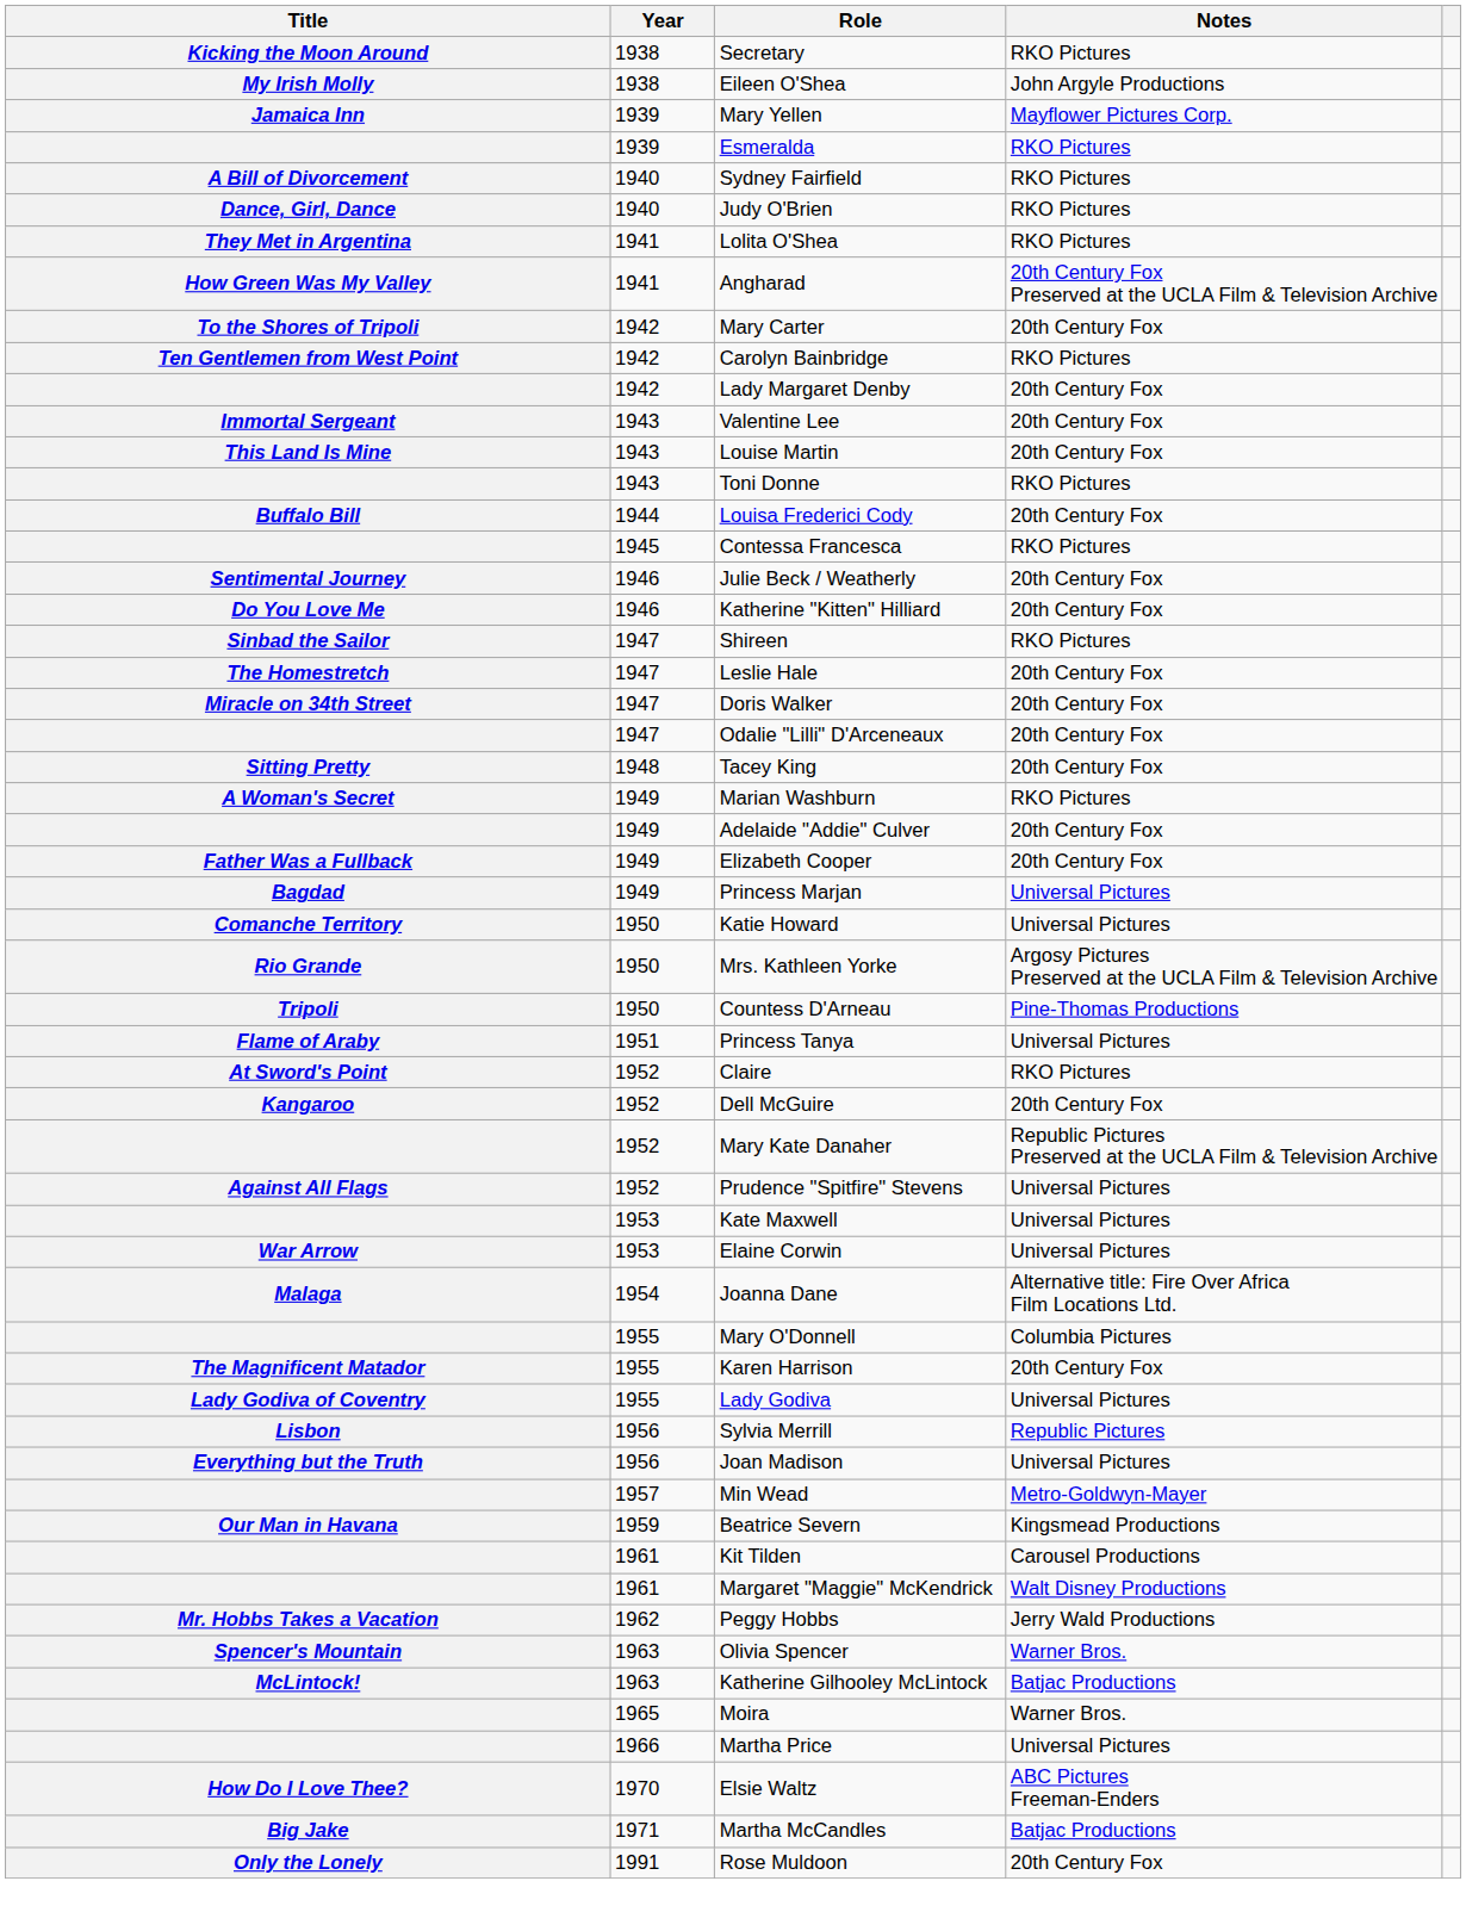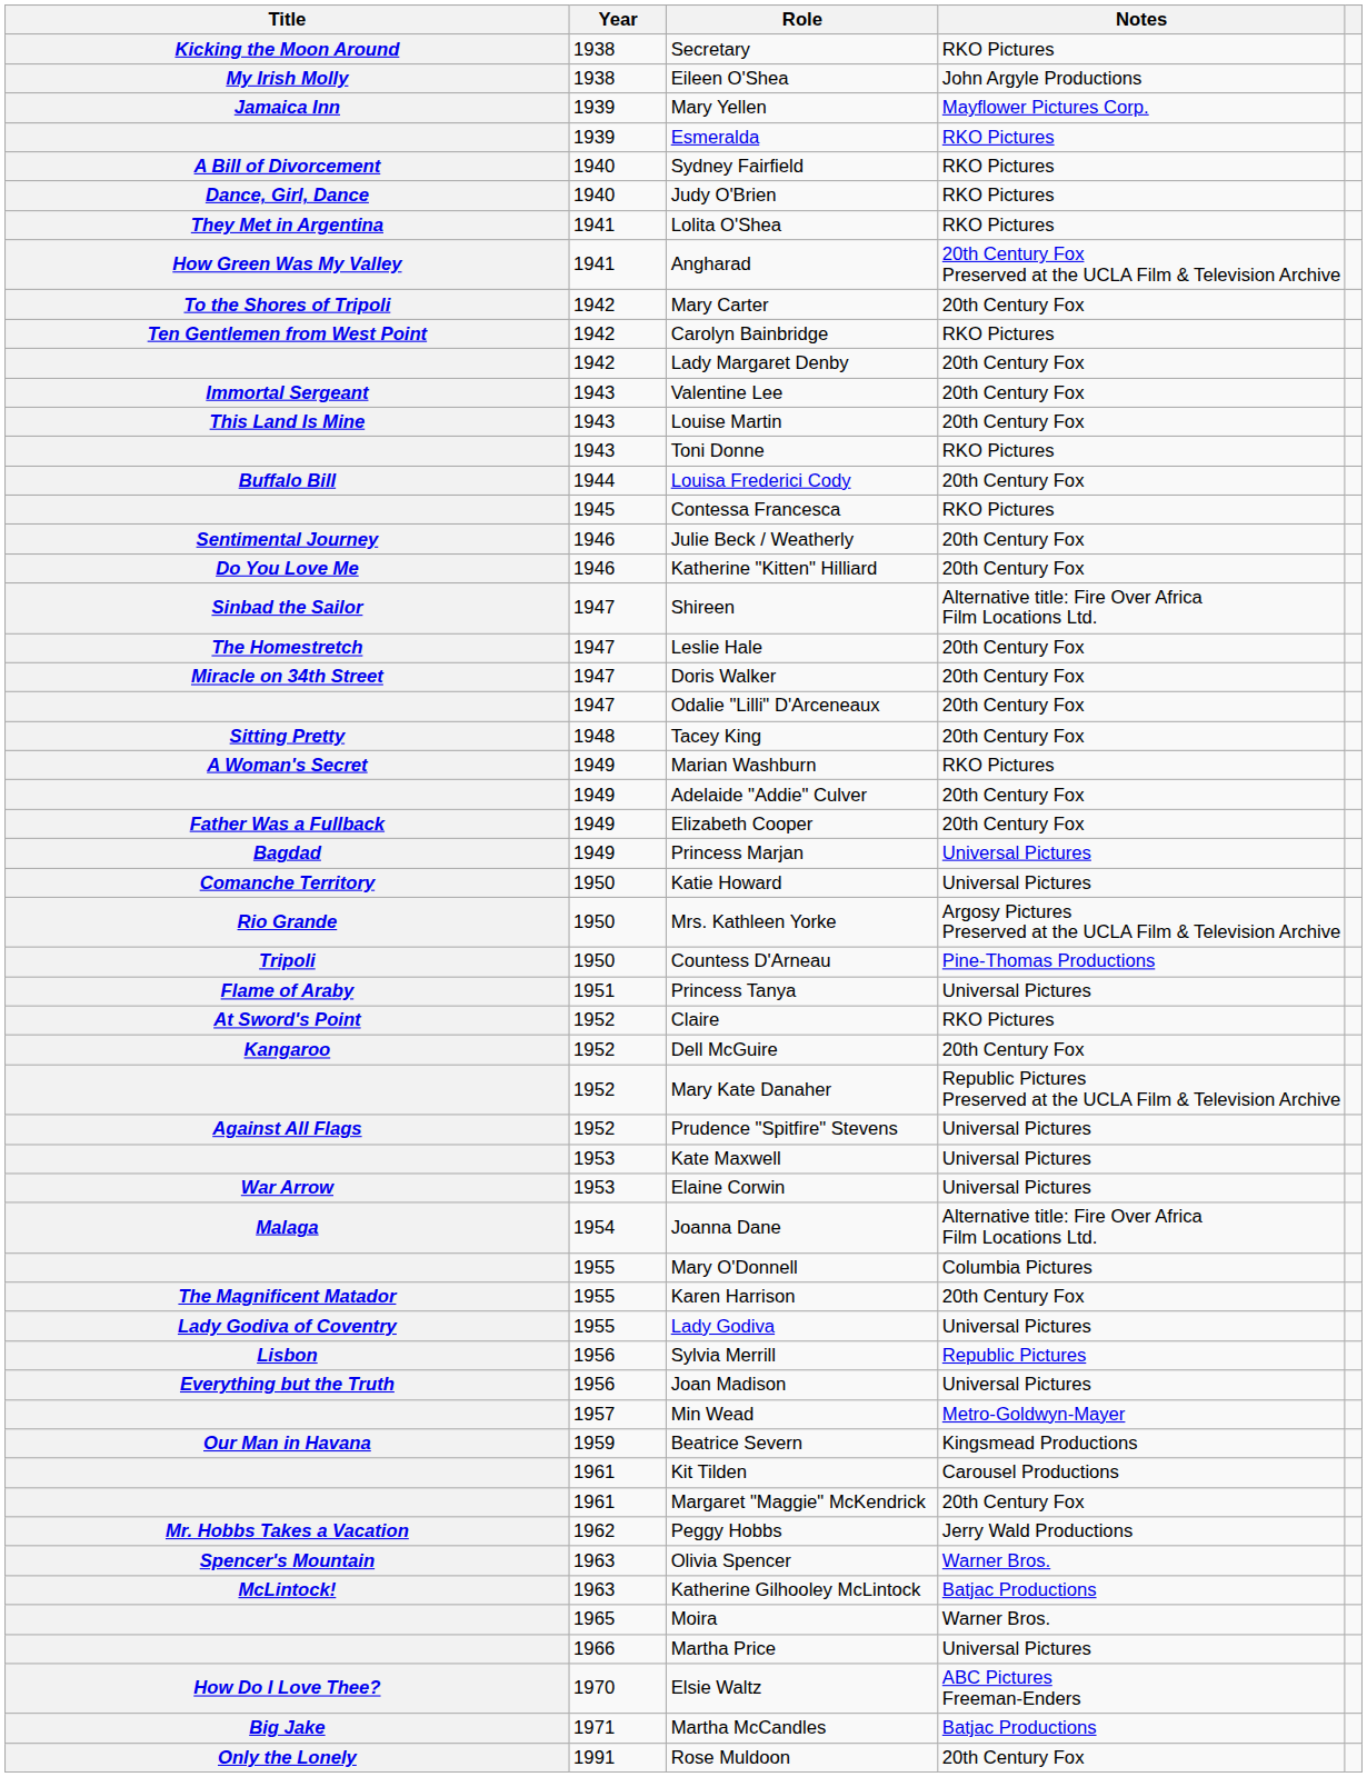 <table class="wikitable sortable plainrowheaders">
 <tr>
 <th scope="col">Title</th>
 <th scope="col">Year</th>
 <th scope="col" width = 20% class="unsortable">Role</th>
 <th scope="col" width = 30% class="unsortable">Notes</th>
 <th scope="col" class="unsortable"></th>
 </tr>
 <tr>
 <th scope="row"><em><a href='#'>Kicking the Moon Around</a></em></th>
 <td>1938</td>
 <td>Secretary</td>
 <td>RKO Pictures</td>
 <td align="center"></td>
 </tr>
 <tr>
 <th scope="row"><em><a href='#'>My Irish Molly</a></em></th>
 <td>1938</td>
 <td>Eileen O'Shea</td>
 <td>John Argyle Productions</td>
 <td align="center"></td>
 </tr>
 <tr>
 <th scope="row"><em><a href='#'>Jamaica Inn</a></em></th>
 <td>1939</td>
 <td>Mary Yellen</td>
 <td><a href='#'>Mayflower Pictures Corp.</a></td>
 <td align="center"></td>
 </tr>
 <tr>
 <th scope="row"></th>
 <td>1939</td>
 <td><a href='#'>Esmeralda</a></td>
 <td><a href='#'>RKO Pictures</a></td>
 <td align="center"></td>
 </tr>
 <tr>
 <th scope="row"><em><a href='#'>A Bill of Divorcement</a></em></th>
 <td>1940</td>
 <td>Sydney Fairfield</td>
 <td>RKO Pictures</td>
 <td align="center"></td>
 </tr>
 <tr>
 <th scope="row"><em><a href='#'>Dance, Girl, Dance</a></em></th>
 <td>1940</td>
 <td>Judy O'Brien</td>
 <td>RKO Pictures</td>
 <td align="center"></td>
 </tr>
 <tr>
 <th scope="row"><em><a href='#'>They Met in Argentina</a></em></th>
 <td>1941</td>
 <td>Lolita O'Shea</td>
 <td>RKO Pictures</td>
 <td align="center"></td>
 </tr>
 <tr>
 <th scope="row"><em><a href='#'>How Green Was My Valley</a></em></th>
 <td>1941</td>
 <td>Angharad<br></td>
 <td><a href='#'>20th Century Fox</a><br> Preserved at the UCLA Film & Television Archive</td>
 <td align="center"></td>
 </tr>
 <tr>
 <th scope="row"><em><a href='#'>To the Shores of Tripoli</a></em></th>
 <td>1942</td>
 <td>Mary Carter</td>
 <td>20th Century Fox</td>
 <td align="center"></td>
 </tr>
 <tr>
 <th scope="row"><em><a href='#'>Ten Gentlemen from West Point</a></em></th>
 <td>1942</td>
 <td>Carolyn Bainbridge</td>
 <td>RKO Pictures</td>
 <td align="center"></td>
 </tr>
 <tr>
 <th scope="row"></th>
 <td>1942</td>
 <td>Lady Margaret Denby</td>
 <td>20th Century Fox</td>
 <td align="center"></td>
 </tr>
 <tr>
 <th scope="row"><em><a href='#'>Immortal Sergeant</a></em></th>
 <td>1943</td>
 <td>Valentine Lee</td>
 <td>20th Century Fox</td>
 <td align="center"></td>
 </tr>
 <tr>
 <th scope="row"><em><a href='#'>This Land Is Mine</a></em></th>
 <td>1943</td>
 <td>Louise Martin</td>
 <td>20th Century Fox</td>
 <td align="center"></td>
 </tr>
 <tr>
 <th scope="row"></th>
 <td>1943</td>
 <td>Toni Donne</td>
 <td>RKO Pictures</td>
 <td align="center"></td>
 </tr>
 <tr>
 <th scope="row"><em><a href='#'>Buffalo Bill</a></em></th>
 <td>1944</td>
 <td><a href='#'>Louisa Frederici Cody</a></td>
 <td>20th Century Fox</td>
 <td align="center"></td>
 </tr>
 <tr>
 <th scope="row"></th>
 <td>1945</td>
 <td>Contessa Francesca</td>
 <td>RKO Pictures</td>
 <td align="center"></td>
 </tr>
 <tr>
 <th scope="row"><em><a href='#'>Sentimental Journey</a></em></th>
 <td>1946</td>
 <td>Julie Beck / Weatherly</td>
 <td>20th Century Fox</td>
 <td align="center"></td>
 </tr>
 <tr>
 <th scope="row"><em><a href='#'>Do You Love Me</a></em></th>
 <td>1946</td>
 <td>Katherine "Kitten" Hilliard</td>
 <td>20th Century Fox</td>
 <td align="center"></td>
 </tr>
 <tr>
 <th scope="row"><em><a href='#'>Sinbad the Sailor</a></em></th>
 <td>1947</td>
 <td>Shireen</td>
-<td>RKO Pictures</td>
+<td>Alternative title: Fire Over Africa<br>Film Locations Ltd.</td>
 <td align="center"></td>
 </tr>
 <tr>
 <th scope="row"><em><a href='#'>The Homestretch</a></em></th>
 <td>1947</td>
 <td>Leslie Hale</td>
 <td>20th Century Fox</td>
 <td align="center"></td>
 </tr>
 <tr>
 <th scope="row"><em><a href='#'>Miracle on 34th Street</a></em></th>
 <td>1947</td>
 <td>Doris Walker</td>
 <td>20th Century Fox</td>
 <td align="center"></td>
 </tr>
 <tr>
 <th scope="row"></th>
 <td>1947</td>
 <td>Odalie "Lilli" D'Arceneaux</td>
 <td>20th Century Fox</td>
 <td align="center"></td>
 </tr>
 <tr>
 <th scope="row"><em><a href='#'>Sitting Pretty</a></em></th>
 <td>1948</td>
 <td>Tacey King</td>
 <td>20th Century Fox</td>
 <td align="center"></td>
 </tr>
 <tr>
 <th scope="row"><em><a href='#'>A Woman's Secret</a></em></th>
 <td>1949</td>
 <td>Marian Washburn</td>
 <td>RKO Pictures</td>
 <td align="center"></td>
 </tr>
 <tr>
 <th scope="row"></th>
 <td>1949</td>
 <td>Adelaide "Addie" Culver</td>
 <td>20th Century Fox</td>
 <td align="center"></td>
 </tr>
 <tr>
 <th scope="row"><em><a href='#'>Father Was a Fullback</a></em></th>
 <td>1949</td>
 <td>Elizabeth Cooper</td>
 <td>20th Century Fox</td>
 <td align="center"></td>
 </tr>
 <tr>
 <th scope="row"><em><a href='#'>Bagdad</a></em></th>
 <td>1949</td>
 <td>Princess Marjan</td>
 <td><a href='#'>Universal Pictures</a></td>
 <td align="center"></td>
 </tr>
 <tr>
 <th scope="row"><em><a href='#'>Comanche Territory</a></em></th>
 <td>1950</td>
 <td>Katie Howard</td>
 <td>Universal Pictures</td>
 <td align="center"></td>
 </tr>
 <tr>
 <th scope="row"><em><a href='#'>Rio Grande</a></em></th>
 <td>1950</td>
 <td>Mrs. Kathleen Yorke</td>
 <td>Argosy Pictures<br>Preserved at the UCLA Film & Television Archive</td>
 <td align="center"></td>
 </tr>
 <tr>
 <th scope="row"><em><a href='#'>Tripoli</a></em></th>
 <td>1950</td>
 <td>Countess D'Arneau</td>
 <td><a href='#'>Pine-Thomas Productions</a></td>
 <td align="center"></td>
 </tr>
 <tr>
 <th scope="row"><em><a href='#'>Flame of Araby</a></em></th>
 <td>1951</td>
 <td>Princess Tanya</td>
 <td>Universal Pictures</td>
 <td align="center"></td>
 </tr>
 <tr>
 <th scope="row"><em><a href='#'>At Sword's Point</a></em></th>
 <td>1952</td>
 <td>Claire</td>
 <td>RKO Pictures</td>
 <td align="center"></td>
 </tr>
 <tr>
 <th scope="row"><em><a href='#'>Kangaroo</a></em></th>
 <td>1952</td>
 <td>Dell McGuire</td>
 <td>20th Century Fox</td>
 <td align="center"></td>
 </tr>
 <tr>
 <th scope="row"></th>
 <td>1952</td>
 <td>Mary Kate Danaher</td>
 <td>Republic Pictures<br> Preserved at the UCLA Film & Television Archive</td>
 <td align="center"></td>
 </tr>
 <tr>
 <th scope="row"><em><a href='#'>Against All Flags</a></em></th>
 <td>1952</td>
 <td>Prudence "Spitfire" Stevens</td>
 <td>Universal Pictures</td>
 <td align="center"></td>
 </tr>
 <tr>
 <th scope="row"></th>
 <td>1953</td>
 <td>Kate Maxwell</td>
 <td>Universal Pictures</td>
 <td align="center"></td>
 </tr>
 <tr>
 <th scope="row"><em><a href='#'>War Arrow</a></em></th>
 <td>1953</td>
 <td>Elaine Corwin</td>
 <td>Universal Pictures</td>
 <td align="center"></td>
 </tr>
 <tr>
 <th scope="row"><em><a href='#'>Malaga</a></em></th>
 <td>1954</td>
 <td>Joanna Dane</td>
 <td>Alternative title: Fire Over Africa<br>Film Locations Ltd.</td>
 <td align="center"></td>
 </tr>
 <tr>
 <th scope="row"></th>
 <td>1955</td>
 <td>Mary O'Donnell</td>
 <td>Columbia Pictures</td>
 <td align="center"></td>
 </tr>
 <tr>
 <th scope="row"><em><a href='#'>The Magnificent Matador</a></em></th>
 <td>1955</td>
 <td>Karen Harrison</td>
 <td>20th Century Fox</td>
 <td align="center"></td>
 </tr>
 <tr>
 <th scope="row"><em><a href='#'>Lady Godiva of Coventry</a></em></th>
 <td>1955</td>
 <td><a href='#'>Lady Godiva</a></td>
 <td>Universal Pictures</td>
 <td align="center"></td>
 </tr>
 <tr>
 <th scope="row"><em><a href='#'>Lisbon</a></em></th>
 <td>1956</td>
 <td>Sylvia Merrill</td>
 <td><a href='#'>Republic Pictures</a></td>
 <td align="center"></td>
 </tr>
 <tr>
 <th scope="row"><em><a href='#'>Everything but the Truth</a></em></th>
 <td>1956</td>
 <td>Joan Madison</td>
 <td>Universal Pictures</td>
 <td align="center"></td>
 </tr>
 <tr>
 <th scope="row"></th>
 <td>1957</td>
 <td>Min Wead</td>
 <td><a href='#'>Metro-Goldwyn-Mayer</a></td>
 <td align="center"></td>
 </tr>
 <tr>
 <th scope="row"><em><a href='#'>Our Man in Havana</a></em></th>
 <td>1959</td>
 <td>Beatrice Severn</td>
 <td>Kingsmead Productions</td>
 <td align="center"></td>
 </tr>
 <tr>
 <th scope="row"></th>
 <td>1961</td>
 <td>Kit Tilden</td>
 <td>Carousel Productions</td>
 <td align="center"></td>
 </tr>
 <tr>
 <th scope="row"></th>
 <td>1961</td>
 <td>Margaret "Maggie" McKendrick</td>
-<td><a href='#'>Walt Disney Productions</a></td>
+<td>20th Century Fox</td>
 <td align="center"></td>
 </tr>
 <tr>
 <th scope="row"><em><a href='#'>Mr. Hobbs Takes a Vacation</a></em></th>
 <td>1962</td>
 <td>Peggy Hobbs</td>
 <td>Jerry Wald Productions</td>
 <td align="center"></td>
 </tr>
 <tr>
 <th scope="row"><em><a href='#'>Spencer's Mountain</a></em></th>
 <td>1963</td>
 <td>Olivia Spencer</td>
 <td><a href='#'>Warner Bros.</a></td>
 <td align="center"></td>
 </tr>
 <tr>
 <th scope="row"><em><a href='#'>McLintock!</a></em></th>
 <td>1963</td>
 <td>Katherine Gilhooley McLintock</td>
 <td><a href='#'>Batjac Productions</a></td>
 <td align="center"></td>
 </tr>
 <tr>
 <th scope="row"></th>
 <td>1965</td>
 <td>Moira</td>
 <td>Warner Bros.</td>
 <td align="center"></td>
 </tr>
 <tr>
 <th scope="row"></th>
 <td>1966</td>
 <td>Martha Price</td>
 <td>Universal Pictures</td>
 <td align="center"></td>
 </tr>
 <tr>
 <th scope="row"><em><a href='#'>How Do I Love Thee?</a></em></th>
 <td>1970</td>
 <td>Elsie Waltz</td>
 <td><a href='#'>ABC Pictures</a><br>Freeman-Enders</td>
 <td align="center"></td>
 </tr>
 <tr>
 <th scope="row"><em><a href='#'>Big Jake</a></em></th>
 <td>1971</td>
 <td>Martha McCandles</td>
 <td><a href='#'>Batjac Productions</a></td>
 <td align="center"></td>
 </tr>
 <tr>
 <th scope="row"><em><a href='#'>Only the Lonely</a></em></th>
 <td>1991</td>
 <td>Rose Muldoon</td>
 <td>20th Century Fox</td>
 <td align="center"></td>
 </tr>
 <tr>
 </tr>
 </table>
